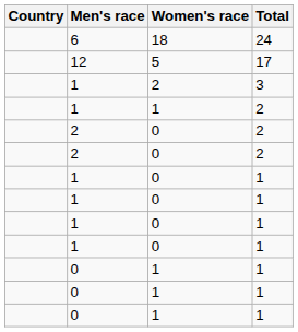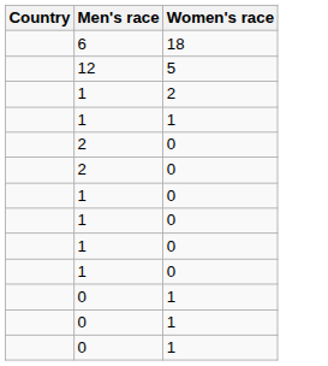 <table class="wikitable sortable">
 <tr>
 <th>Country</th>
 <th>Men's race</th>
 <th>Women's race</th>
-<th>Total</th>
 </tr>
 <tr>
 <td></td>
 <td>6</td>
 <td>18</td>
-<td>24</td>
 </tr>
 <tr>
 <td></td>
 <td>12</td>
 <td>5</td>
-<td>17</td>
 </tr>
 <tr>
 <td></td>
 <td>1</td>
 <td>2</td>
-<td>3</td>
 </tr>
 <tr>
 <td></td>
 <td>1</td>
 <td>1</td>
-<td>2</td>
 </tr>
 <tr>
 <td></td>
 <td>2</td>
 <td>0</td>
-<td>2</td>
 </tr>
 <tr>
 <td></td>
 <td>2</td>
 <td>0</td>
-<td>2</td>
 </tr>
 <tr>
 <td></td>
 <td>1</td>
 <td>0</td>
-<td>1</td>
 </tr>
 <tr>
 <td></td>
 <td>1</td>
 <td>0</td>
-<td>1</td>
 </tr>
 <tr>
 <td></td>
 <td>1</td>
 <td>0</td>
-<td>1</td>
 </tr>
 <tr>
 <td></td>
 <td>1</td>
+<td>0</td>
+</tr>
+<tr>
+<td></td>
 <td>0</td>
 <td>1</td>
 </tr>
 <tr>
 <td></td>
 <td>0</td>
 <td>1</td>
-<td>1</td>
 </tr>
 <tr>
 <td></td>
 <td>0</td>
 <td>1</td>
-<td>1</td>
-</tr>
-<tr>
-<td></td>
-<td>0</td>
-<td>1</td>
-<td>1</td>
 </tr>
 </table>
